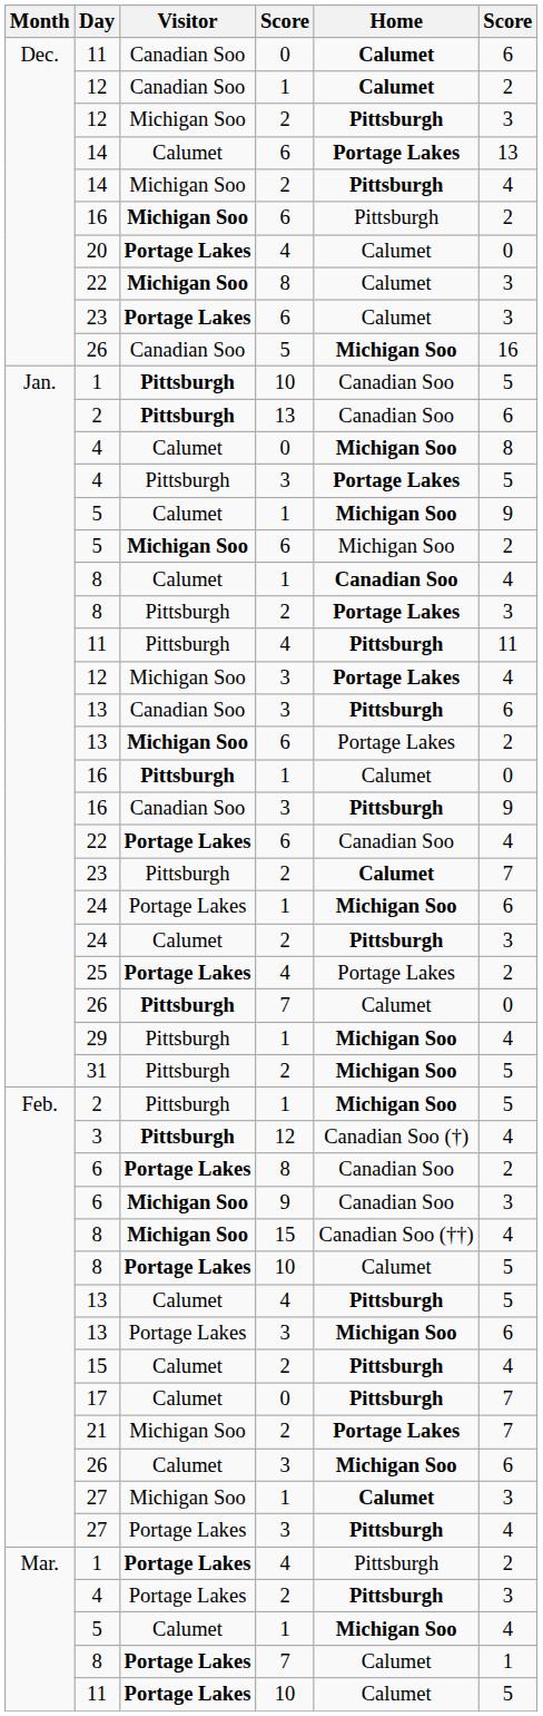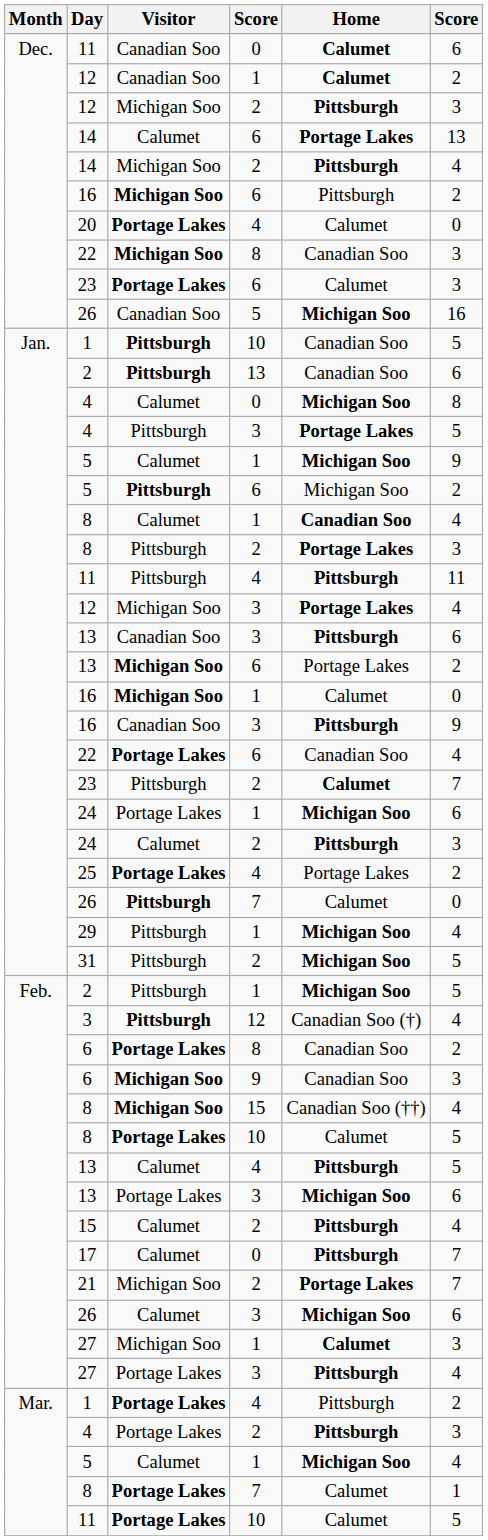 <table class="wikitable" style="text-align:center;">
 <tr>
 <th>Month</th>
 <th>Day</th>
 <th>Visitor</th>
 <th>Score</th>
 <th>Home</th>
 <th>Score</th>
 </tr>
 <tr>
 <td rowspan=10 valign=top>Dec.</td>
 <td>11</td>
 <td>Canadian Soo</td>
 <td>0</td>
 <td><strong>Calumet</strong></td>
 <td>6</td>
 </tr>
 <tr>
 <td>12</td>
 <td>Canadian Soo</td>
 <td>1</td>
 <td><strong>Calumet</strong></td>
 <td>2</td>
 </tr>
 <tr>
 <td>12</td>
 <td>Michigan Soo</td>
 <td>2</td>
 <td><strong>Pittsburgh</strong></td>
 <td>3</td>
 </tr>
 <tr>
 <td>14</td>
 <td>Calumet</td>
 <td>6</td>
 <td><strong>Portage Lakes</strong></td>
 <td>13</td>
 </tr>
 <tr>
 <td>14</td>
 <td>Michigan Soo</td>
 <td>2</td>
 <td><strong>Pittsburgh</strong></td>
 <td>4</td>
 </tr>
 <tr>
 <td>16</td>
 <td><strong>Michigan Soo</strong></td>
 <td>6</td>
 <td>Pittsburgh</td>
 <td>2</td>
 </tr>
 <tr>
 <td>20</td>
 <td><strong>Portage Lakes</strong></td>
 <td>4</td>
 <td>Calumet</td>
 <td>0</td>
 </tr>
 <tr>
 <td>22</td>
 <td><strong>Michigan Soo</strong></td>
 <td>8</td>
-<td>Calumet</td>
+<td>Canadian Soo</td>
 <td>3</td>
 </tr>
 <tr>
 <td>23</td>
 <td><strong>Portage Lakes</strong></td>
 <td>6</td>
 <td>Calumet</td>
 <td>3</td>
 </tr>
 <tr>
 <td>26</td>
 <td>Canadian Soo</td>
 <td>5</td>
 <td><strong>Michigan Soo</strong></td>
 <td>16</td>
 </tr>
 <tr>
 <td rowspan=22 valign=top>Jan.</td>
 <td>1</td>
 <td><strong>Pittsburgh</strong></td>
 <td>10</td>
 <td>Canadian Soo</td>
 <td>5</td>
 </tr>
 <tr>
 <td>2</td>
 <td><strong>Pittsburgh</strong></td>
 <td>13</td>
 <td>Canadian Soo</td>
 <td>6</td>
 </tr>
 <tr>
 <td>4</td>
 <td>Calumet</td>
 <td>0</td>
 <td><strong>Michigan Soo</strong></td>
 <td>8</td>
 </tr>
 <tr>
 <td>4</td>
 <td>Pittsburgh</td>
 <td>3</td>
 <td><strong>Portage Lakes</strong></td>
 <td>5</td>
 </tr>
 <tr>
 <td>5</td>
 <td>Calumet</td>
 <td>1</td>
 <td><strong>Michigan Soo</strong></td>
 <td>9</td>
 </tr>
 <tr>
 <td>5</td>
-<td><strong>Michigan Soo</strong></td>
+<td><strong>Pittsburgh</strong></td>
 <td>6</td>
 <td>Michigan Soo</td>
 <td>2</td>
 </tr>
 <tr>
 <td>8</td>
 <td>Calumet</td>
 <td>1</td>
 <td><strong>Canadian Soo</strong></td>
 <td>4</td>
 </tr>
 <tr>
 <td>8</td>
 <td>Pittsburgh</td>
 <td>2</td>
 <td><strong>Portage Lakes</strong></td>
 <td>3</td>
 </tr>
 <tr>
 <td>11</td>
 <td>Pittsburgh</td>
 <td>4</td>
 <td><strong>Pittsburgh</strong></td>
 <td>11</td>
 </tr>
 <tr>
 <td>12</td>
 <td>Michigan Soo</td>
 <td>3</td>
 <td><strong>Portage Lakes</strong></td>
 <td>4</td>
 </tr>
 <tr>
 <td>13</td>
 <td>Canadian Soo</td>
 <td>3</td>
 <td><strong>Pittsburgh</strong></td>
 <td>6</td>
 </tr>
 <tr>
 <td>13</td>
 <td><strong>Michigan Soo</strong></td>
 <td>6</td>
 <td>Portage Lakes</td>
 <td>2</td>
 </tr>
 <tr>
 <td>16</td>
-<td><strong>Pittsburgh</strong></td>
+<td><strong>Michigan Soo</strong></td>
 <td>1</td>
 <td>Calumet</td>
 <td>0</td>
 </tr>
 <tr>
 <td>16</td>
 <td>Canadian Soo</td>
 <td>3</td>
 <td><strong>Pittsburgh</strong></td>
 <td>9</td>
 </tr>
 <tr>
 <td>22</td>
 <td><strong>Portage Lakes</strong></td>
 <td>6</td>
 <td>Canadian Soo</td>
 <td>4</td>
 </tr>
 <tr>
 <td>23</td>
 <td>Pittsburgh</td>
 <td>2</td>
 <td><strong>Calumet</strong></td>
 <td>7</td>
 </tr>
 <tr>
 <td>24</td>
 <td>Portage Lakes</td>
 <td>1</td>
 <td><strong>Michigan Soo</strong></td>
 <td>6</td>
 </tr>
 <tr>
 <td>24</td>
 <td>Calumet</td>
 <td>2</td>
 <td><strong>Pittsburgh</strong></td>
 <td>3</td>
 </tr>
 <tr>
 <td>25</td>
 <td><strong>Portage Lakes</strong></td>
 <td>4</td>
 <td>Portage Lakes</td>
 <td>2</td>
 </tr>
 <tr>
 <td>26</td>
 <td><strong>Pittsburgh</strong></td>
 <td>7</td>
 <td>Calumet</td>
 <td>0</td>
 </tr>
 <tr>
 <td>29</td>
 <td>Pittsburgh</td>
 <td>1</td>
 <td><strong>Michigan Soo</strong></td>
 <td>4</td>
 </tr>
 <tr>
 <td>31</td>
 <td>Pittsburgh</td>
 <td>2</td>
 <td><strong>Michigan Soo</strong></td>
 <td>5</td>
 </tr>
 <tr>
 <td rowspan=14 valign=top>Feb.</td>
 <td>2</td>
 <td>Pittsburgh</td>
 <td>1</td>
 <td><strong>Michigan Soo</strong></td>
 <td>5</td>
 </tr>
 <tr>
 <td>3</td>
 <td><strong>Pittsburgh</strong></td>
 <td>12</td>
 <td>Canadian Soo (†)</td>
 <td>4</td>
 </tr>
 <tr>
 <td>6</td>
 <td><strong>Portage Lakes</strong></td>
 <td>8</td>
 <td>Canadian Soo</td>
 <td>2</td>
 </tr>
 <tr>
 <td>6</td>
 <td><strong>Michigan Soo</strong></td>
 <td>9</td>
 <td>Canadian Soo</td>
 <td>3</td>
 </tr>
 <tr>
 <td>8</td>
 <td><strong>Michigan Soo</strong></td>
 <td>15</td>
 <td>Canadian Soo (††)</td>
 <td>4</td>
 </tr>
 <tr>
 <td>8</td>
 <td><strong>Portage Lakes</strong></td>
 <td>10</td>
 <td>Calumet</td>
 <td>5</td>
 </tr>
 <tr>
 <td>13</td>
 <td>Calumet</td>
 <td>4</td>
 <td><strong>Pittsburgh</strong></td>
 <td>5</td>
 </tr>
 <tr>
 <td>13</td>
 <td>Portage Lakes</td>
 <td>3</td>
 <td><strong>Michigan Soo</strong></td>
 <td>6</td>
 </tr>
 <tr>
 <td>15</td>
 <td>Calumet</td>
 <td>2</td>
 <td><strong>Pittsburgh</strong></td>
 <td>4</td>
 </tr>
 <tr>
 <td>17</td>
 <td>Calumet</td>
 <td>0</td>
 <td><strong>Pittsburgh</strong></td>
 <td>7</td>
 </tr>
 <tr>
 <td>21</td>
 <td>Michigan Soo</td>
 <td>2</td>
 <td><strong>Portage Lakes</strong></td>
 <td>7</td>
 </tr>
 <tr>
 <td>26</td>
 <td>Calumet</td>
 <td>3</td>
 <td><strong>Michigan Soo</strong></td>
 <td>6</td>
 </tr>
 <tr>
 <td>27</td>
 <td>Michigan Soo</td>
 <td>1</td>
 <td><strong>Calumet</strong></td>
 <td>3</td>
 </tr>
 <tr>
 <td>27</td>
 <td>Portage Lakes</td>
 <td>3</td>
 <td><strong>Pittsburgh</strong></td>
 <td>4</td>
 </tr>
 <tr>
 <td rowspan=5 valign=top>Mar.</td>
 <td>1</td>
 <td><strong>Portage Lakes</strong></td>
 <td>4</td>
 <td>Pittsburgh</td>
 <td>2</td>
 </tr>
 <tr>
 <td>4</td>
 <td>Portage Lakes</td>
 <td>2</td>
 <td><strong>Pittsburgh</strong></td>
 <td>3</td>
 </tr>
 <tr>
 <td>5</td>
 <td>Calumet</td>
 <td>1</td>
 <td><strong>Michigan Soo</strong></td>
 <td>4</td>
 </tr>
 <tr>
 <td>8</td>
 <td><strong>Portage Lakes</strong></td>
 <td>7</td>
 <td>Calumet</td>
 <td>1</td>
 </tr>
 <tr>
 <td>11</td>
 <td><strong>Portage Lakes</strong></td>
 <td>10</td>
 <td>Calumet</td>
 <td>5</td>
 </tr>
 </table>
